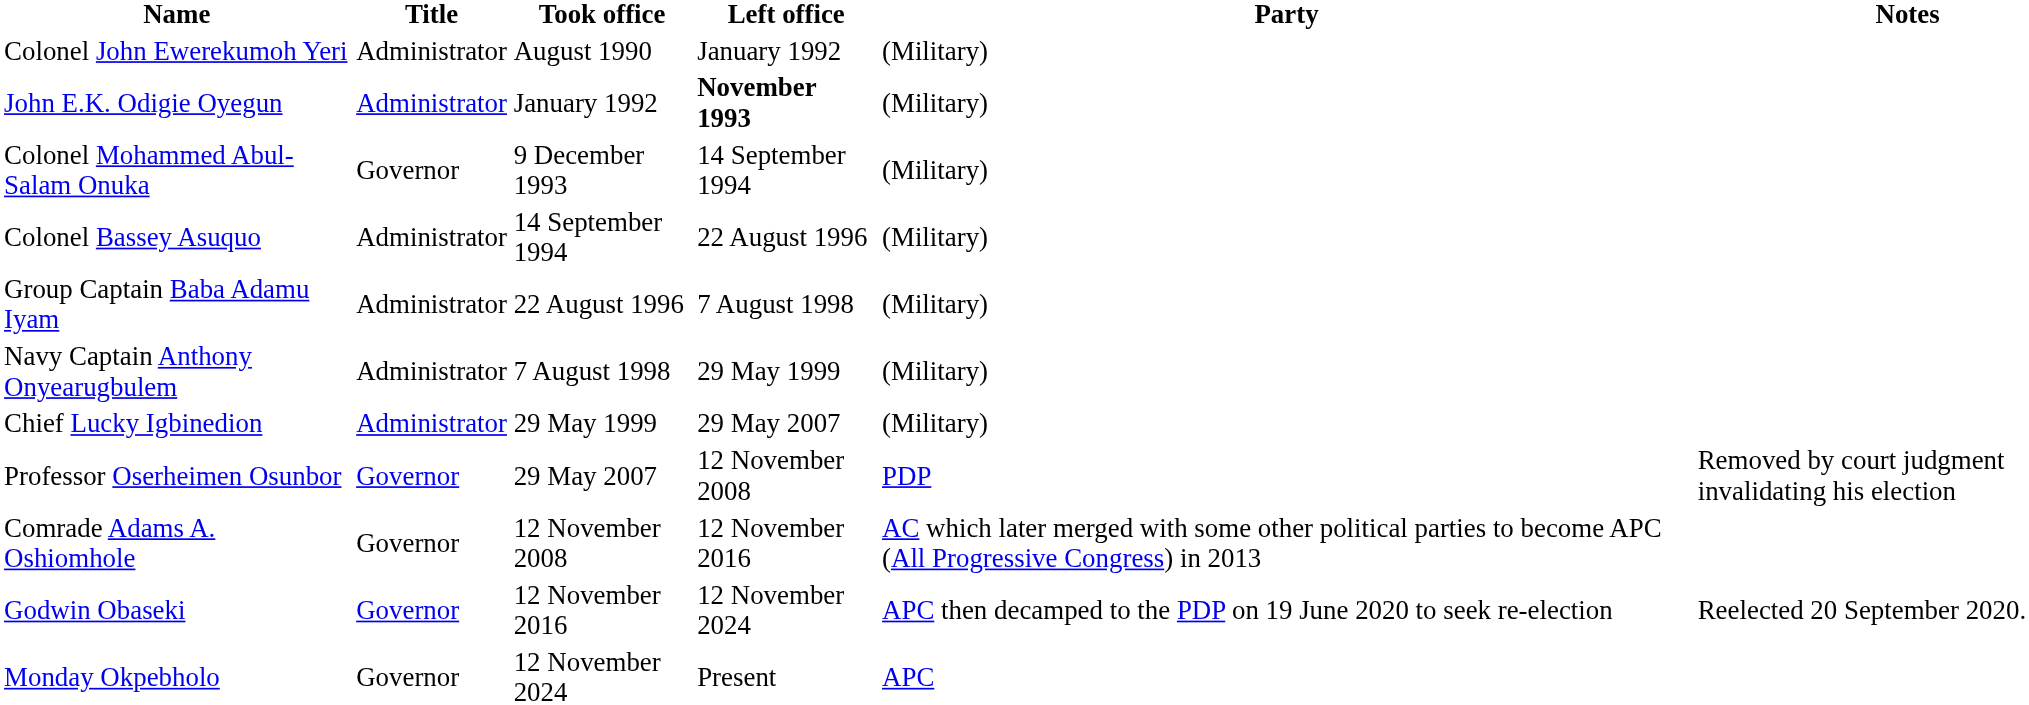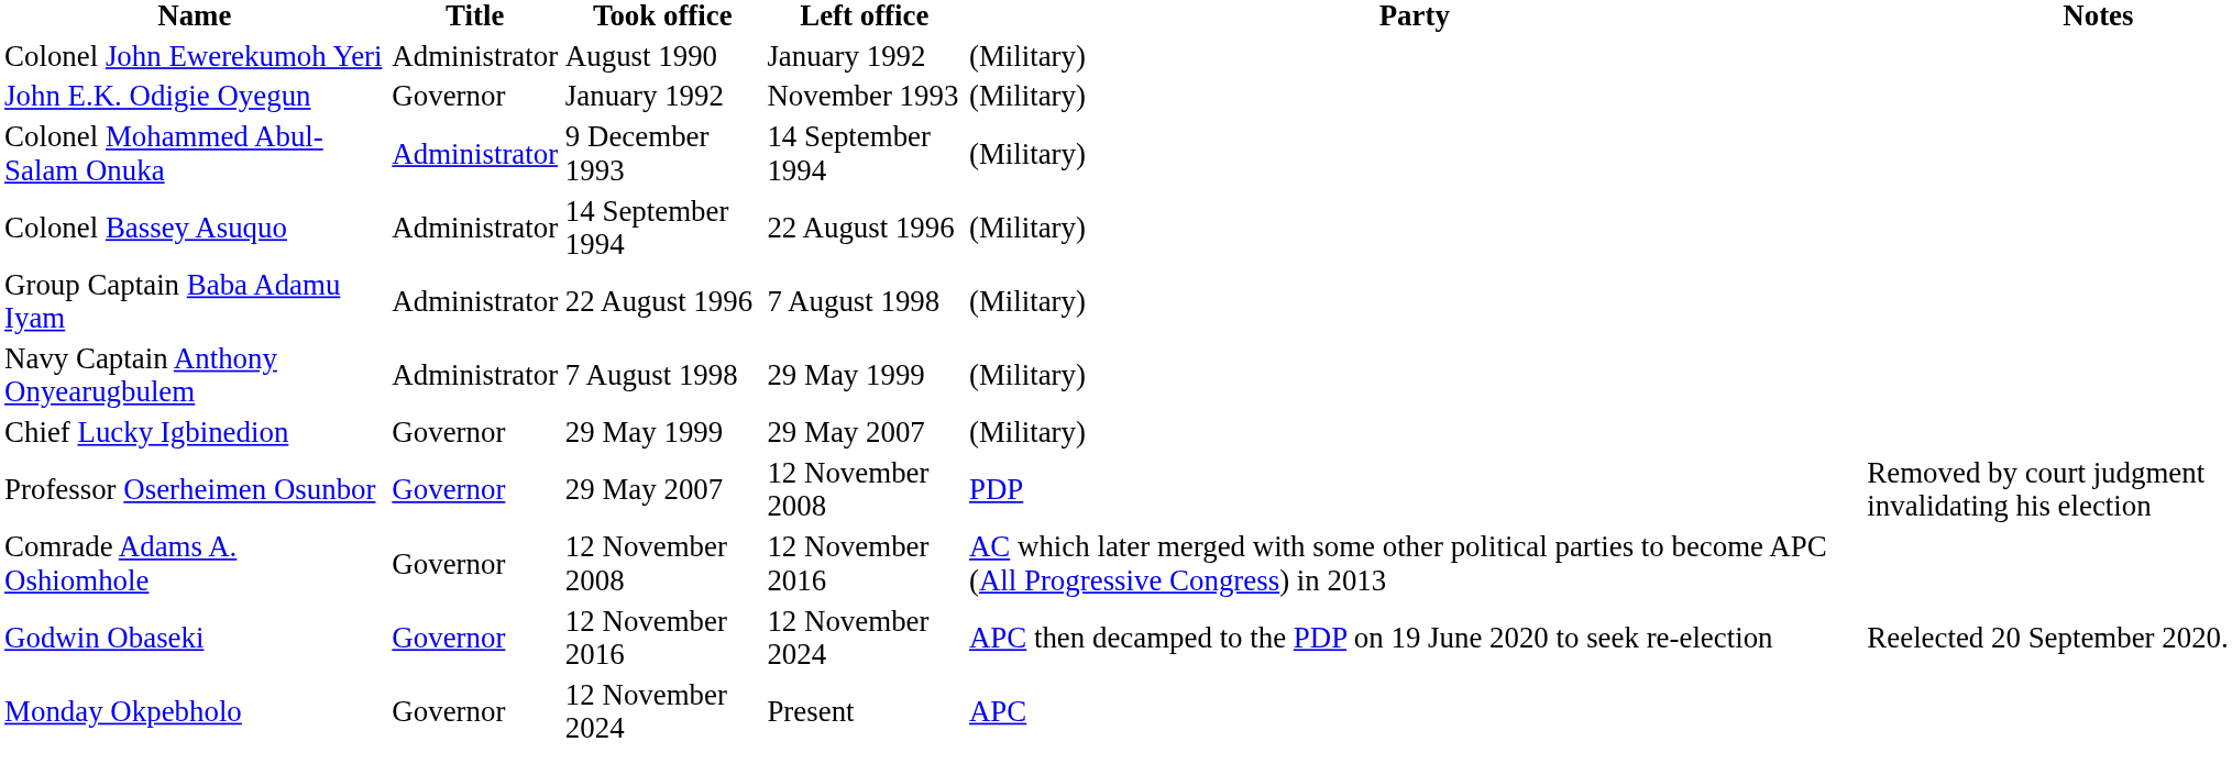 <table class="sortable"i>
 <tr>
 <th>Name</th>
 <th>Title</th>
 <th>Took office</th>
 <th>Left office</th>
 <th>Party</th>
 <th>Notes</th>
 </tr>
 <tr>
 <td>Colonel <a href='#'>John Ewerekumoh Yeri</a></td>
 <td>Administrator</td>
 <td>August 1990</td>
 <td>January 1992</td>
 <td>(Military)</td>
 <td></td>
 </tr>
 <tr>
 <td><a href='#'>John E.K. Odigie Oyegun</a></td>
-<td><a href='#'>Administrator</a></td>
+<td>Governor</td>
 <td>January 1992</td>
-<td><strong>November 1993</strong></td>
+<td>November 1993</td>
 <td>(Military)</td>
 <td></td>
 </tr>
 <tr>
 <td>Colonel <a href='#'>Mohammed Abul-Salam Onuka</a></td>
-<td>Governor</td>
+<td><a href='#'>Administrator</a></td>
 <td>9 December 1993</td>
 <td>14 September 1994</td>
 <td>(Military)</td>
 <td></td>
 </tr>
 <tr>
 <td>Colonel <a href='#'>Bassey Asuquo</a></td>
 <td>Administrator</td>
 <td>14 September 1994</td>
 <td>22 August 1996</td>
 <td>(Military)</td>
 <td></td>
 </tr>
 <tr>
 <td>Group Captain <a href='#'>Baba Adamu Iyam</a></td>
 <td>Administrator</td>
 <td>22 August 1996</td>
 <td>7 August 1998</td>
 <td>(Military)</td>
 <td></td>
 </tr>
 <tr>
 <td>Navy Captain <a href='#'>Anthony Onyearugbulem</a></td>
 <td>Administrator</td>
 <td>7 August 1998</td>
 <td>29 May 1999</td>
 <td>(Military)</td>
 <td></td>
 </tr>
 <tr>
 <td>Chief <a href='#'>Lucky Igbinedion</a></td>
-<td><a href='#'>Administrator</a></td>
+<td>Governor</td>
 <td>29 May 1999</td>
 <td>29 May 2007</td>
 <td>(Military)</td>
 <td></td>
 </tr>
 <tr>
 <td>Professor <a href='#'>Oserheimen Osunbor</a></td>
 <td><a href='#'>Governor</a></td>
 <td>29 May 2007</td>
 <td>12 November 2008</td>
 <td><a href='#'>PDP</a></td>
 <td>Removed by court judgment invalidating his election</td>
 </tr>
 <tr>
 <td>Comrade <a href='#'>Adams A. Oshiomhole</a></td>
 <td>Governor</td>
 <td>12 November 2008</td>
 <td>12 November 2016</td>
 <td><a href='#'>AC</a> which later merged with some other political parties to become APC (<a href='#'>All Progressive Congress</a>) in 2013</td>
 <td></td>
 </tr>
 <tr>
 <td><a href='#'>Godwin Obaseki</a></td>
 <td><a href='#'>Governor</a></td>
 <td>12 November 2016</td>
 <td>12 November 2024</td>
 <td><a href='#'>APC</a> then decamped to the <a href='#'>PDP</a> on 19 June 2020 to seek re-election</td>
 <td>Reelected 20 September 2020.</td>
 </tr>
 <tr>
 <td><a href='#'>Monday Okpebholo</a></td>
 <td>Governor</td>
 <td>12 November 2024</td>
 <td>Present</td>
 <td><a href='#'>APC</a></td>
 <td></td>
 </tr>
 </table>
